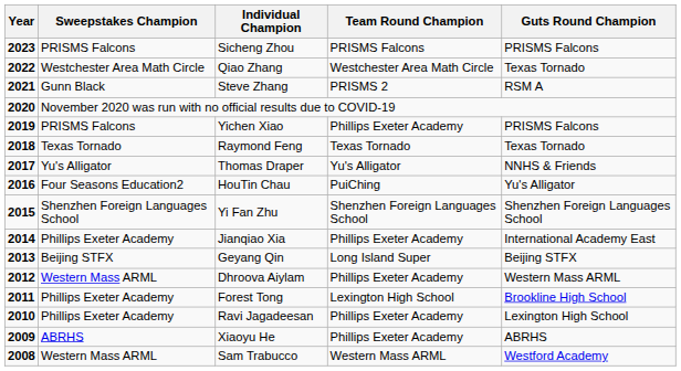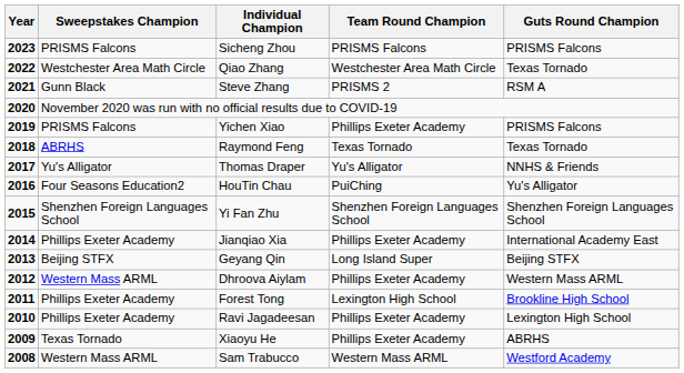 <table class="wikitable">
 <tr>
 <th>Year</th>
 <th>Sweepstakes Champion</th>
 <th>Individual Champion</th>
 <th>Team Round Champion</th>
 <th>Guts Round Champion</th>
 </tr>
 <tr>
 <td><strong>2023</strong> </td>
 <td>PRISMS Falcons</td>
 <td>Sicheng Zhou</td>
 <td>PRISMS Falcons</td>
 <td>PRISMS Falcons</td>
 </tr>
 <tr>
 <td><strong>2022</strong> </td>
 <td>Westchester Area Math Circle</td>
 <td>Qiao Zhang</td>
 <td>Westchester Area Math Circle</td>
 <td>Texas Tornado</td>
 </tr>
 <tr>
 <td><strong>2021</strong> </td>
 <td>Gunn Black</td>
 <td>Steve Zhang</td>
 <td>PRISMS 2</td>
 <td>RSM A</td>
 </tr>
 <tr>
 <td><strong>2020</strong></td>
 <td colspan="4">November 2020 was run with no official results due to COVID-19</td>
 </tr>
 <tr>
 <td><strong>2019</strong> </td>
 <td>PRISMS Falcons</td>
 <td>Yichen Xiao</td>
 <td>Phillips Exeter Academy</td>
 <td>PRISMS Falcons</td>
 </tr>
 <tr>
 <td><strong>2018</strong> </td>
-<td>Texas Tornado</td>
+<td><a href='#'>ABRHS</a></td>
 <td>Raymond Feng</td>
 <td>Texas Tornado</td>
 <td>Texas Tornado</td>
 </tr>
 <tr>
 <td><strong>2017</strong> </td>
 <td>Yu's Alligator</td>
 <td>Thomas Draper</td>
 <td>Yu's Alligator</td>
 <td>NNHS & Friends</td>
 </tr>
 <tr>
 <td><strong>2016</strong> </td>
 <td>Four Seasons Education2</td>
 <td>HouTin Chau</td>
 <td>PuiChing</td>
 <td>Yu's Alligator</td>
 </tr>
 <tr>
 <td><strong>2015</strong> </td>
 <td>Shenzhen Foreign Languages School</td>
 <td>Yi Fan Zhu</td>
 <td>Shenzhen Foreign Languages School</td>
 <td>Shenzhen Foreign Languages School</td>
 </tr>
 <tr>
 <td><strong>2014</strong> </td>
 <td>Phillips Exeter Academy</td>
 <td>Jianqiao Xia</td>
 <td>Phillips Exeter Academy</td>
 <td>International Academy East</td>
 </tr>
 <tr>
 <td><strong>2013</strong> </td>
 <td>Beijing STFX</td>
 <td>Geyang Qin</td>
 <td>Long Island Super</td>
 <td>Beijing STFX</td>
 </tr>
 <tr>
 <td><strong>2012</strong> </td>
 <td><a href='#'>Western Mass</a> ARML</td>
 <td>Dhroova Aiylam</td>
 <td>Phillips Exeter Academy</td>
 <td>Western Mass ARML</td>
 </tr>
 <tr>
 <td><strong>2011</strong> </td>
 <td>Phillips Exeter Academy</td>
 <td>Forest Tong</td>
 <td>Lexington High School</td>
 <td><a href='#'>Brookline High School</a></td>
 </tr>
 <tr>
 <td><strong>2010</strong> </td>
 <td>Phillips Exeter Academy</td>
 <td>Ravi Jagadeesan</td>
 <td>Phillips Exeter Academy</td>
 <td>Lexington High School</td>
 </tr>
 <tr>
 <td><strong>2009</strong> </td>
-<td><a href='#'>ABRHS</a></td>
+<td>Texas Tornado</td>
 <td>Xiaoyu He</td>
 <td>Phillips Exeter Academy</td>
 <td>ABRHS</td>
 </tr>
 <tr>
 <td><strong>2008</strong> </td>
 <td>Western Mass ARML</td>
 <td>Sam Trabucco</td>
 <td>Western Mass ARML</td>
 <td><a href='#'>Westford Academy</a></td>
 </tr>
 </table>
